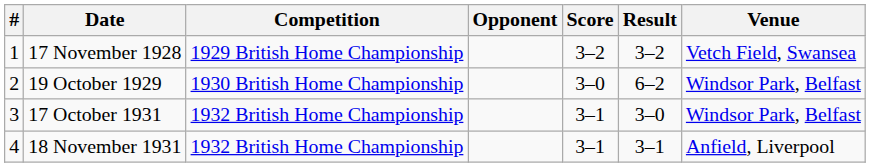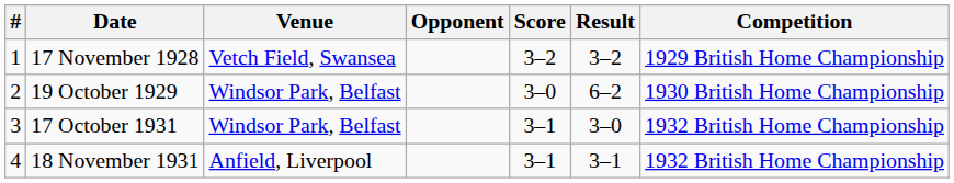 <table class="wikitable">
 <tr>
 <th>#</th>
 <th>Date</th>
-<th>Competition</th>
+<th>Venue</th>
 <th>Opponent</th>
 <th>Score</th>
 <th>Result</th>
-<th>Venue</th>
+<th>Competition</th>
 </tr>
 <tr>
 <td>1</td>
 <td>17 November 1928</td>
-<td><a href='#'>1929 British Home Championship</a></td>
+<td><a href='#'>Vetch Field</a>, <a href='#'>Swansea</a></td>
 <td></td>
 <td align=center>3–2</td>
 <td align=center>3–2</td>
-<td><a href='#'>Vetch Field</a>, <a href='#'>Swansea</a></td>
+<td><a href='#'>1929 British Home Championship</a></td>
 </tr>
 <tr>
 <td>2</td>
 <td>19 October 1929</td>
-<td><a href='#'>1930 British Home Championship</a></td>
+<td><a href='#'>Windsor Park</a>, <a href='#'>Belfast</a></td>
 <td></td>
 <td align=center>3–0</td>
 <td align=center>6–2</td>
-<td><a href='#'>Windsor Park</a>, <a href='#'>Belfast</a></td>
+<td><a href='#'>1930 British Home Championship</a></td>
 </tr>
 <tr>
 <td>3</td>
 <td>17 October 1931</td>
-<td><a href='#'>1932 British Home Championship</a></td>
+<td><a href='#'>Windsor Park</a>, <a href='#'>Belfast</a></td>
 <td></td>
 <td align=center>3–1</td>
 <td align=center>3–0</td>
-<td><a href='#'>Windsor Park</a>, <a href='#'>Belfast</a></td>
+<td><a href='#'>1932 British Home Championship</a></td>
 </tr>
 <tr>
 <td>4</td>
 <td>18 November 1931</td>
-<td><a href='#'>1932 British Home Championship</a></td>
+<td><a href='#'>Anfield</a>, Liverpool</td>
 <td></td>
 <td align=center>3–1</td>
 <td align=center>3–1</td>
-<td><a href='#'>Anfield</a>, Liverpool</td>
+<td><a href='#'>1932 British Home Championship</a></td>
 </tr>
 </table>
